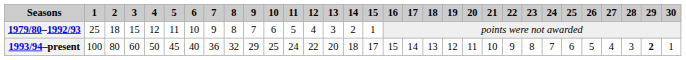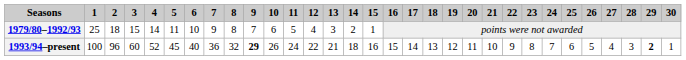 <table class="wikitable plainrowheaders" style="background:#fff; font-size:86%; line-height:16px; border:grey solid 1px; border-collapse:collapse;">
 <tr style="background:#ccc; text-align:center;">
 <th style="background:#ccc;" align=center>Seasons</th>
 <th style="background:#ccc;" width=20>1</th>
 <th style="background:#ccc;" width=20>2</th>
 <th style="background:#ccc;" width=20>3</th>
 <th style="background:#ccc;" width=20>4</th>
 <th style="background:#ccc;" width="20">5</th>
 <th style="background:#ccc;" width=20>6</th>
 <th style="background:#ccc;" width=20>7</th>
 <th style="background:#ccc;" width=20>8</th>
 <th style="background:#ccc;" width=20>9</th>
 <th style="background:#ccc;" width=20>10</th>
 <th style="background:#ccc;" width=20>11</th>
 <th style="background:#ccc;" width=20>12</th>
 <th style="background:#ccc;" width=20>13</th>
 <th style="background:#ccc;" width=20>14</th>
 <th style="background:#ccc;" width=20>15</th>
 <th style="background:#ccc;" width=20>16</th>
 <th style="background:#ccc;" width=20>17</th>
 <th style="background:#ccc;" width=20>18</th>
 <th style="background:#ccc;" width=20>19</th>
 <th style="background:#ccc;" width=20>20</th>
 <th style="background:#ccc;" width=20>21</th>
 <th style="background:#ccc;" width=20>22</th>
 <th style="background:#ccc;" width=20>23</th>
 <th style="background:#ccc;" width=20>24</th>
 <th style="background:#ccc;" width=20>25</th>
 <th style="background:#ccc;" width=20>26</th>
 <th style="background:#ccc;" width=20>27</th>
 <th style="background:#ccc;" width=20>28</th>
 <th style="background:#ccc;" width=20>29</th>
 <th style="background:#ccc;" width=20>30</th>
 </tr>
 <tr style="text-align: center;">
 <th width=100 align=left><a href='#'>1979/80</a>–<a href='#'>1992/93</a></th>
 <td>25</td>
 <td>18</td>
 <td>15</td>
-<td>12</td>
+<td>14</td>
 <td>11</td>
 <td>10</td>
 <td>9</td>
 <td>8</td>
 <td>7</td>
 <td>6</td>
 <td>5</td>
 <td>4</td>
 <td>3</td>
 <td>2</td>
 <td>1</td>
 <td colspan=15 style=background:#efefef;><em>points were not awarded</em></td>
 </tr>
 <tr style="text-align: center;">
 <th width=100 align=left><a href='#'>1993/94</a>–present</th>
 <td>100</td>
-<td>80</td>
+<td>96</td>
 <td>60</td>
-<td>50</td>
+<td>52</td>
 <td>45</td>
 <td>40</td>
 <td>36</td>
 <td>32</td>
-<td>29</td>
-<td>25</td>
+<td><strong>29</strong></td>
+<td>26</td>
 <td>24</td>
 <td>22</td>
-<td>20</td>
+<td>21</td>
 <td>18</td>
-<td>17</td>
+<td>16</td>
 <td>15</td>
 <td>14</td>
 <td>13</td>
 <td>12</td>
 <td>11</td>
 <td>10</td>
 <td>9</td>
 <td>8</td>
 <td>7</td>
 <td>6</td>
 <td>5</td>
 <td>4</td>
 <td>3</td>
 <td><strong>2</strong></td>
 <td>1</td>
 </tr>
 </table>
